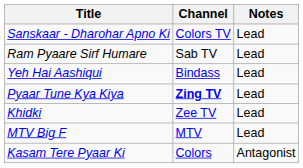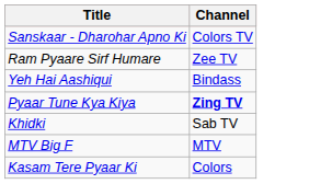 <table class="wikitable">
 <tr style="background:#fbb; ">
 <th>Title</th>
 <th>Channel</th>
-<th>Notes</th>
 </tr>
 <tr>
 <td><em><a href='#'>Sanskaar - Dharohar Apno Ki</a></em></td>
 <td><a href='#'>Colors TV</a></td>
-<td>Lead</td>
 </tr>
 <tr>
 <td><em>Ram Pyaare Sirf Humare</em></td>
-<td>Sab TV</td>
-<td>Lead</td>
+<td><a href='#'>Zee TV</a></td>
 </tr>
 <tr>
 <td><em><a href='#'>Yeh Hai Aashiqui</a></em></td>
 <td><a href='#'>Bindass</a></td>
-<td>Lead</td>
 </tr>
 <tr>
 <td><em><a href='#'>Pyaar Tune Kya Kiya</a></em></td>
 <td><strong><a href='#'>Zing TV</a></strong></td>
-<td>Lead</td>
 </tr>
 <tr>
 <td><em><a href='#'>Khidki</a></em></td>
-<td><a href='#'>Zee TV</a></td>
-<td>Lead</td>
+<td>Sab TV</td>
 </tr>
 <tr>
 <td><em><a href='#'>MTV Big F</a></em></td>
 <td><a href='#'>MTV</a></td>
-<td>Lead</td>
 </tr>
 <tr>
 <td><em><a href='#'>Kasam Tere Pyaar Ki</a></em></td>
 <td><a href='#'>Colors</a></td>
-<td>Antagonist</td>
 </tr>
 </table>
